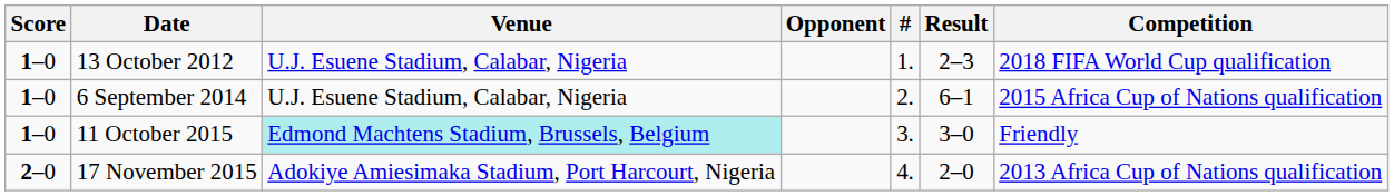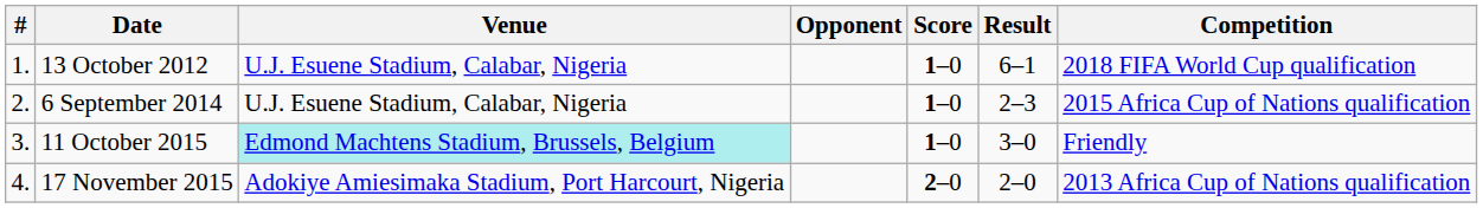 <table class="wikitable">
 <tr>
-<th>Score</th>
+<th>#</th>
 <th>Date</th>
 <th>Venue</th>
 <th>Opponent</th>
-<th>#</th>
+<th>Score</th>
 <th>Result</th>
 <th>Competition</th>
 </tr>
 <tr>
-<td align=center><strong>1</strong>–0</td>
+<td>1.</td>
 <td>13 October 2012</td>
 <td><a href='#'>U.J. Esuene Stadium</a>, <a href='#'>Calabar</a>, <a href='#'>Nigeria</a></td>
 <td></td>
-<td>1.</td>
-<td align=center>2–3</td>
+<td align=center><strong>1</strong>–0</td>
+<td align=center>6–1</td>
 <td><a href='#'>2018 FIFA World Cup qualification</a></td>
 </tr>
 <tr>
-<td align=center><strong>1</strong>–0</td>
+<td>2.</td>
 <td>6 September 2014</td>
 <td>U.J. Esuene Stadium, Calabar, Nigeria</td>
 <td></td>
-<td>2.</td>
-<td align=center>6–1</td>
+<td align=center><strong>1</strong>–0</td>
+<td align=center>2–3</td>
 <td><a href='#'>2015 Africa Cup of Nations qualification</a></td>
 </tr>
 <tr>
-<td align=center><strong>1</strong>–0</td>
+<td>3.</td>
 <td>11 October 2015</td>
 <td style="background: paleturquoise;"><a href='#'>Edmond Machtens Stadium</a>, <a href='#'>Brussels</a>, <a href='#'>Belgium</a></td>
 <td></td>
-<td>3.</td>
+<td align=center><strong>1</strong>–0</td>
 <td align=center>3–0</td>
 <td><a href='#'>Friendly</a></td>
 </tr>
 <tr>
-<td align=center><strong>2</strong>–0</td>
+<td>4.</td>
 <td>17 November 2015</td>
 <td><a href='#'>Adokiye Amiesimaka Stadium</a>, <a href='#'>Port Harcourt</a>, Nigeria</td>
 <td></td>
-<td>4.</td>
+<td align=center><strong>2</strong>–0</td>
 <td align=center>2–0</td>
 <td><a href='#'>2013 Africa Cup of Nations qualification</a></td>
 </tr>
 </table>
